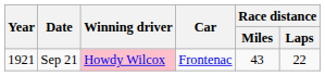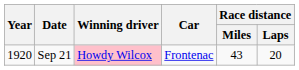 <table class="wikitable" style="font-size: 95%;">
 <tr>
 <th rowspan="2">Year</th>
 <th rowspan="2">Date</th>
 <th rowspan="2">Winning driver</th>
 <th rowspan="2">Car</th>
 <th colspan="2">Race distance</th>
 </tr>
 <tr>
 <th>Miles</th>
 <th>Laps</th>
 </tr>
 <tr>
-<td>1921</td>
+<td>1920</td>
 <td>Sep 21</td>
 <td style="background: pink;"> <a href='#'>Howdy Wilcox</a></td>
 <td><a href='#'>Frontenac</a></td>
 <td style="text-align:center">43</td>
-<td style="text-align:center">22</td>
+<td style="text-align:center">20</td>
 </tr>
 </table>
